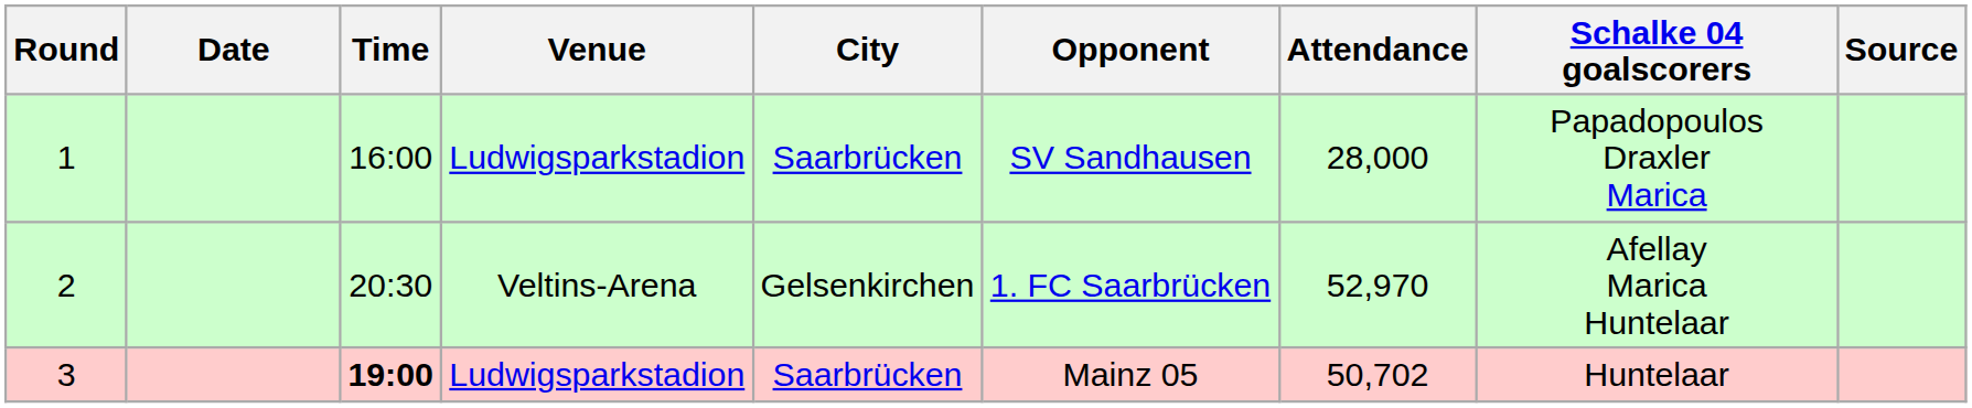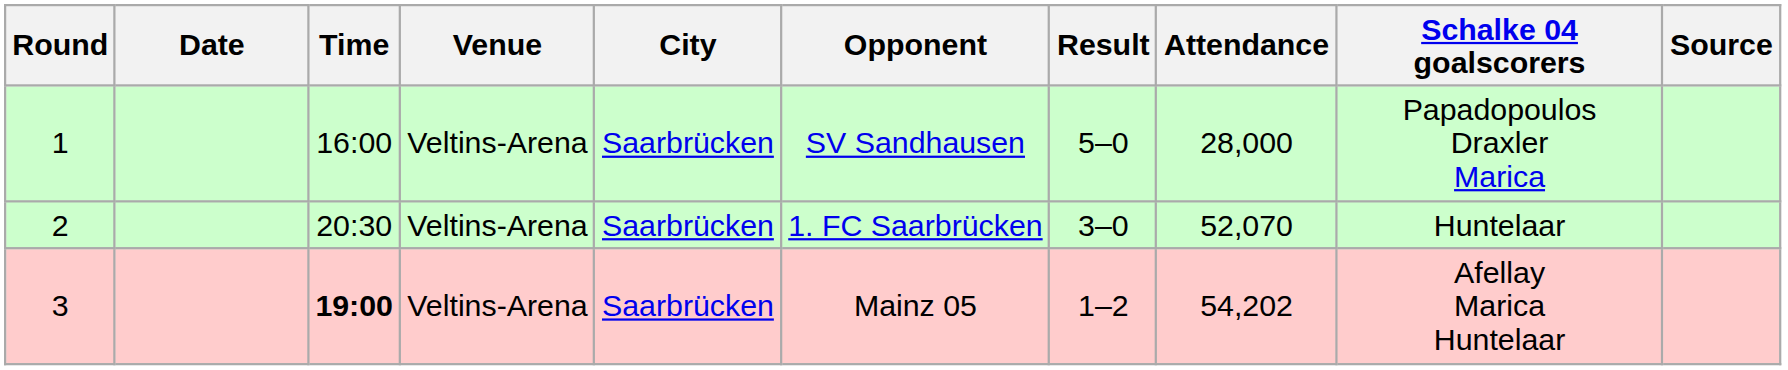 <table class="wikitable" Style="text-align: center;font-size:85%">
 <tr>
 <th>Round</th>
 <th style="width:80px">Date</th>
 <th>Time</th>
 <th>Venue</th>
 <th>City</th>
 <th>Opponent</th>
+<th>Result</th>
 <th>Attendance</th>
 <th style="width:140px"><a href='#'>Schalke 04</a><br>goalscorers</th>
 <th>Source</th>
 </tr>
 <tr style="background:#cfc;">
 <td>1</td>
 <td></td>
 <td>16:00</td>
-<td><a href='#'>Ludwigsparkstadion</a></td>
+<td>Veltins-Arena</td>
 <td><a href='#'>Saarbrücken</a></td>
 <td><a href='#'>SV Sandhausen</a></td>
+<td>5–0</td>
 <td>28,000</td>
 <td>Papadopoulos  <br> Draxler  <br> <a href='#'>Marica</a> </td>
 <td></td>
 </tr>
 <tr style="background:#cfc;">
 <td>2</td>
 <td></td>
 <td>20:30</td>
 <td>Veltins-Arena</td>
-<td>Gelsenkirchen</td>
+<td><a href='#'>Saarbrücken</a></td>
 <td><a href='#'>1. FC Saarbrücken</a></td>
-<td>52,970</td>
-<td>Afellay  <br> Marica  <br> Huntelaar </td>
+<td>3–0</td>
+<td>52,070</td>
+<td>Huntelaar </td>
 <td></td>
 </tr>
 <tr style="background:#fcc;">
 <td>3</td>
 <td></td>
 <td><strong>19:00</strong></td>
-<td><a href='#'>Ludwigsparkstadion</a></td>
+<td>Veltins-Arena</td>
 <td><a href='#'>Saarbrücken</a></td>
 <td>Mainz 05</td>
-<td>50,702</td>
-<td>Huntelaar </td>
+<td>1–2</td>
+<td>54,202</td>
+<td>Afellay  <br> Marica  <br> Huntelaar </td>
 <td></td>
 </tr>
 </table>
